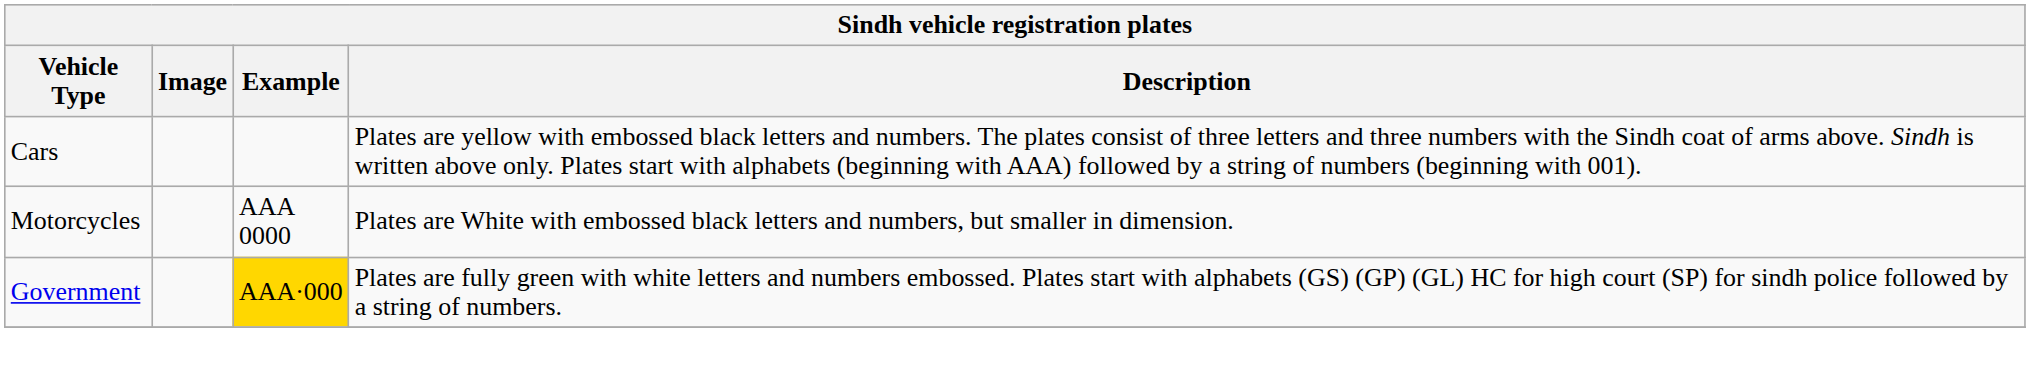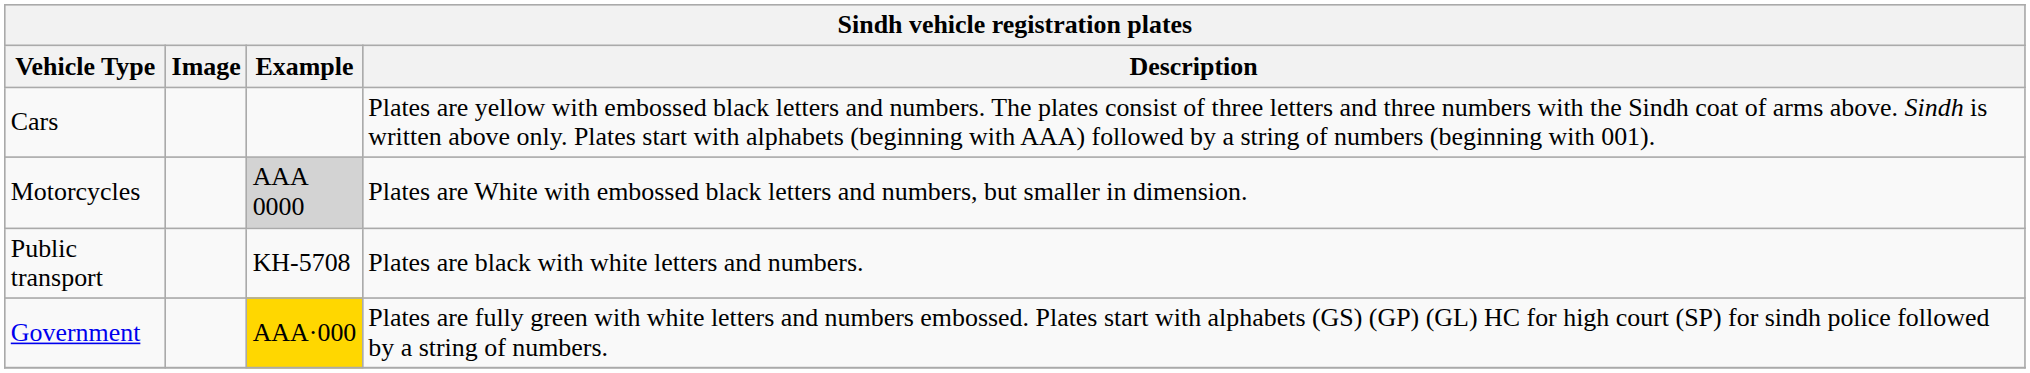 <table class="wikitable" style="font-size: 100%">
 <tr>
 <th colspan="4">Sindh vehicle registration plates</th>
 </tr>
 <tr>
 <th>Vehicle Type</th>
 <th>Image</th>
 <th>Example</th>
 <th>Description</th>
 </tr>
 <tr>
 <td>Cars</td>
 <td></td>
 <td></td>
 <td>Plates are yellow with embossed black letters and numbers. The plates consist of three letters and three numbers with the Sindh coat of arms above. <em>Sindh</em> is written above only. Plates start with alphabets (beginning with AAA) followed by a string of numbers (beginning with 001).</td>
 </tr>
 <tr>
 <td>Motorcycles</td>
 <td></td>
-<td>AAA<br>0000</td>
+<td style="background: lightgrey;">AAA<br>0000</td>
 <td>Plates are White with embossed black letters and numbers, but smaller in dimension.</td>
+</tr>
+<tr>
+<td>Public transport</td>
+<td></td>
+<td>KH-5708</td>
+<td>Plates are black with white letters and numbers.</td>
 </tr>
 <tr>
 <td><a href='#'>Government</a></td>
 <td></td>
 <td style="background: gold;">AAA·000</td>
 <td>Plates are fully green with white letters and numbers embossed. Plates start with alphabets (GS) (GP) (GL) HC for high court (SP) for sindh police followed by a string of numbers.</td>
 </tr>
 <tr>
 </tr>
 </table>
